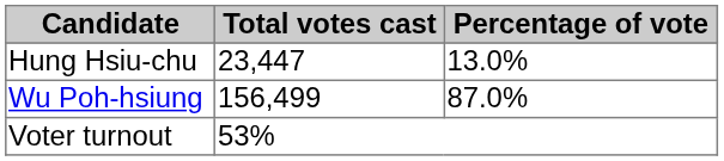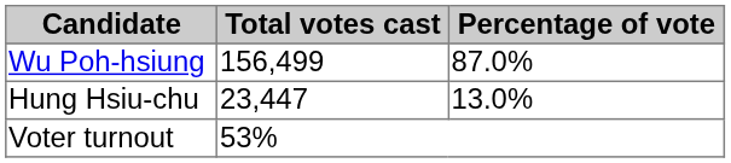 <table border="1" style="margin:1em auto; border-collapse: collapse;"  width="400">
 <tr ---- bgcolor="#cccccc">
 <th>Candidate</th>
 <th>Total votes cast</th>
 <th>Percentage of vote</th>
 </tr>
 <tr ---->
+<td><a href='#'>Wu Poh-hsiung</a></td>
+<td>156,499</td>
+<td>87.0%</td>
+</tr>
+<tr ---->
 <td>Hung Hsiu-chu</td>
 <td>23,447</td>
 <td>13.0%</td>
-</tr>
-<tr ---->
-<td><a href='#'>Wu Poh-hsiung</a></td>
-<td>156,499</td>
-<td>87.0%</td>
 </tr>
 <tr ---->
 <td>Voter turnout</td>
 <td colspan="2">53%</td>
 </tr>
 </table>
